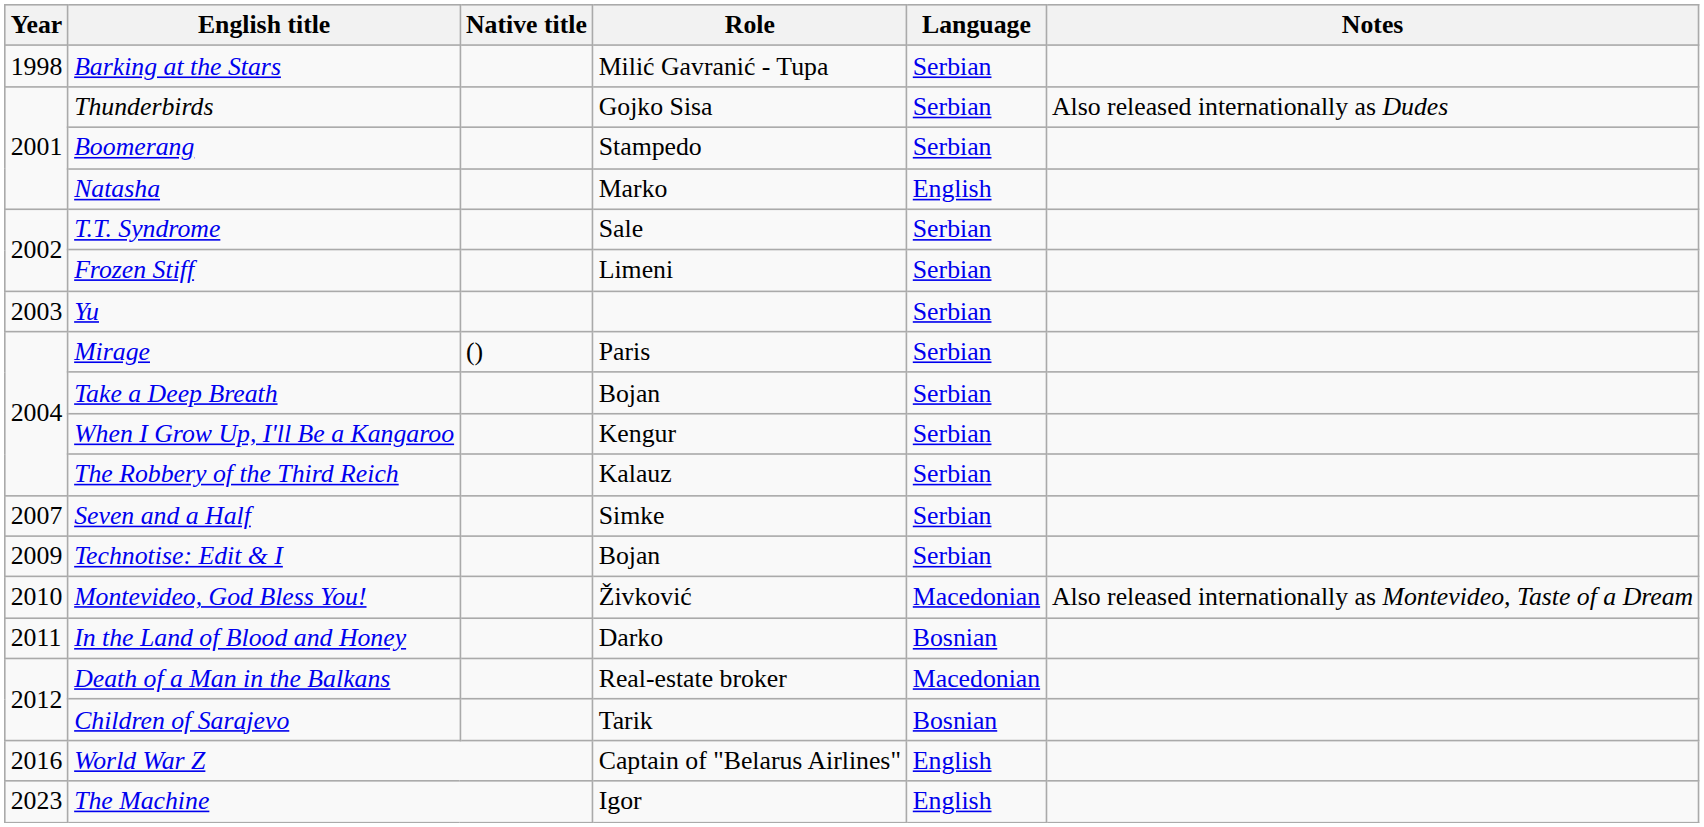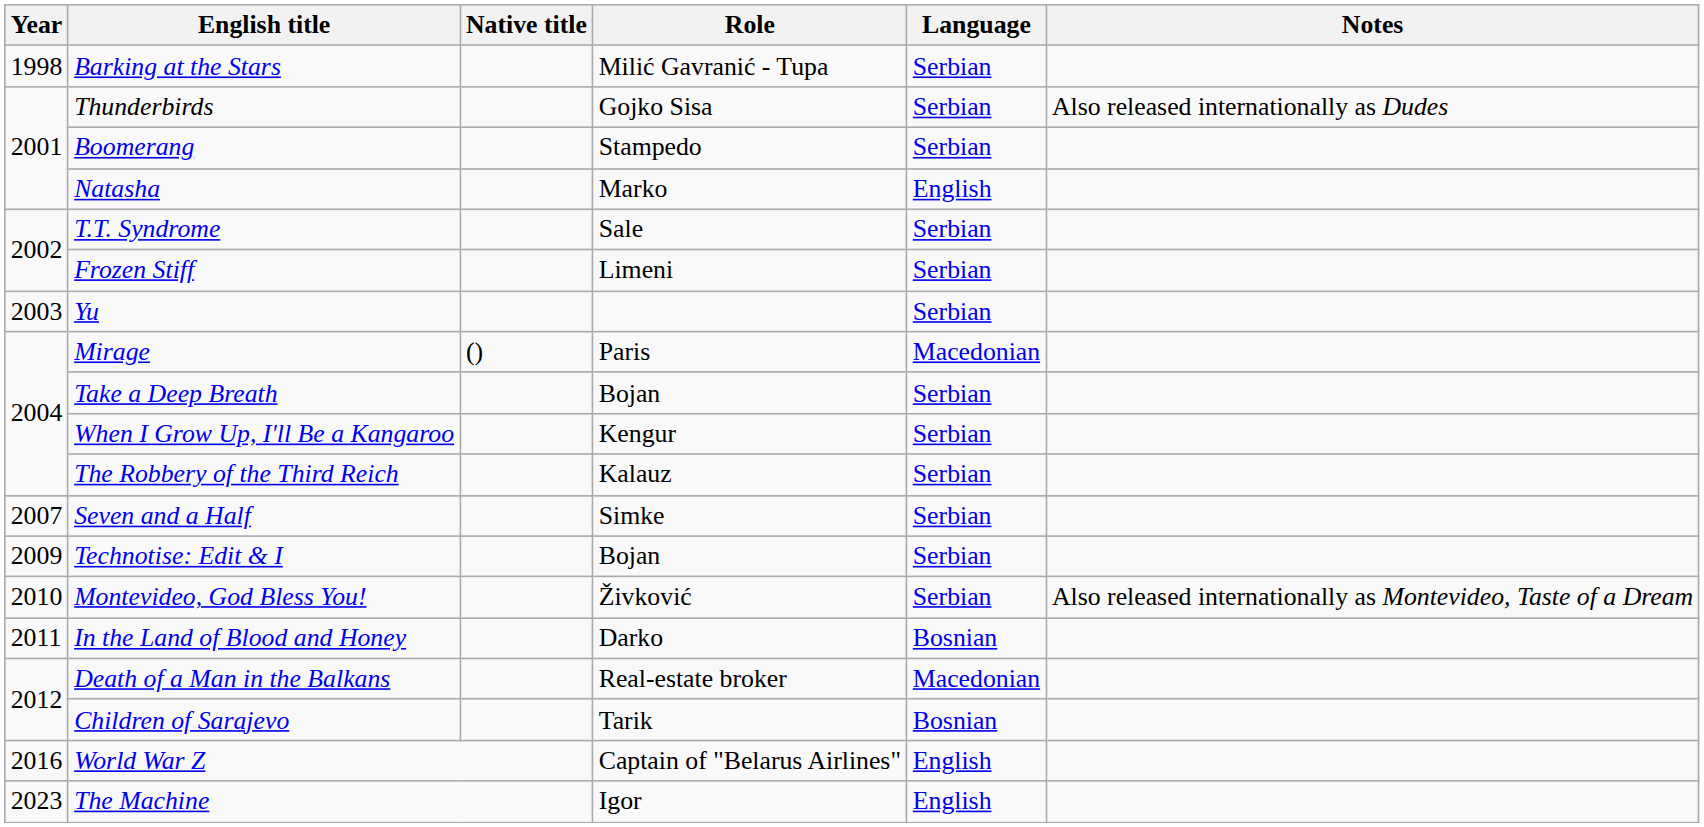 <table class="wikitable sortable">
 <tr>
 <th scope="col">Year</th>
 <th scope="col">English title</th>
 <th scope="col">Native title</th>
 <th scope="col">Role</th>
 <th scope="col">Language</th>
 <th scope="col" class="unsortable">Notes</th>
 </tr>
 <tr>
 <td>1998</td>
 <td><em><a href='#'>Barking at the Stars</a></em></td>
 <td><br></td>
 <td>Milić Gavranić - Tupa</td>
 <td><a href='#'>Serbian</a></td>
 <td></td>
 </tr>
 <tr>
 <td rowspan="3">2001</td>
 <td><em>Thunderbirds</em></td>
 <td><br></td>
 <td>Gojko Sisa</td>
 <td><a href='#'>Serbian</a></td>
 <td>Also released internationally as <em>Dudes</em></td>
 </tr>
 <tr>
 <td><em><a href='#'>Boomerang</a></em></td>
 <td><br></td>
 <td>Stampedo</td>
 <td><a href='#'>Serbian</a></td>
 <td></td>
 </tr>
 <tr>
 <td><em><a href='#'>Natasha</a></em></td>
 <td><br></td>
 <td>Marko</td>
 <td><a href='#'>English</a></td>
 <td></td>
 </tr>
 <tr>
 <td rowspan="2">2002</td>
 <td><em><a href='#'>T.T. Syndrome</a></em></td>
 <td><br></td>
 <td>Sale</td>
 <td><a href='#'>Serbian</a></td>
 <td></td>
 </tr>
 <tr>
 <td><em><a href='#'>Frozen Stiff</a></em></td>
 <td><br></td>
 <td>Limeni</td>
 <td><a href='#'>Serbian</a></td>
 <td></td>
 </tr>
 <tr>
 <td>2003</td>
 <td><em><a href='#'>Yu</a></em></td>
 <td></td>
 <td></td>
 <td><a href='#'>Serbian</a></td>
 <td></td>
 </tr>
 <tr>
 <td rowspan="4">2004</td>
 <td><em><a href='#'>Mirage</a></em></td>
 <td> ()</td>
 <td>Paris</td>
-<td><a href='#'>Serbian</a></td>
+<td><a href='#'>Macedonian</a></td>
 <td></td>
 </tr>
 <tr>
 <td><em><a href='#'>Take a Deep Breath</a></em></td>
 <td><br></td>
 <td>Bojan</td>
 <td><a href='#'>Serbian</a></td>
 <td></td>
 </tr>
 <tr>
 <td><em><a href='#'>When I Grow Up, I'll Be a Kangaroo</a></em></td>
 <td><br></td>
 <td>Kengur</td>
 <td><a href='#'>Serbian</a></td>
 <td></td>
 </tr>
 <tr>
 <td><em><a href='#'>The Robbery of the Third Reich</a></em></td>
 <td><br></td>
 <td>Kalauz</td>
 <td><a href='#'>Serbian</a></td>
 <td></td>
 </tr>
 <tr>
 <td>2007</td>
 <td><em><a href='#'>Seven and a Half</a></em></td>
 <td><br></td>
 <td>Simke</td>
 <td><a href='#'>Serbian</a></td>
 <td></td>
 </tr>
 <tr>
 <td>2009</td>
 <td><em><a href='#'>Technotise: Edit & I</a></em></td>
 <td><br></td>
 <td>Bojan</td>
 <td><a href='#'>Serbian</a></td>
 <td></td>
 </tr>
 <tr>
 <td>2010</td>
 <td><em><a href='#'>Montevideo, God Bless You!</a></em></td>
 <td><br></td>
 <td>Živković</td>
-<td><a href='#'>Macedonian</a></td>
+<td><a href='#'>Serbian</a></td>
 <td>Also released internationally as <em>Montevideo, Taste of a Dream</em></td>
 </tr>
 <tr>
 <td>2011</td>
 <td><em><a href='#'>In the Land of Blood and Honey</a></em></td>
 <td></td>
 <td>Darko</td>
 <td><a href='#'>Bosnian</a></td>
 <td></td>
 </tr>
 <tr>
 <td rowspan="2">2012</td>
 <td><em><a href='#'>Death of a Man in the Balkans</a></em></td>
 <td><br></td>
 <td>Real-estate broker</td>
 <td><a href='#'>Macedonian</a></td>
 <td></td>
 </tr>
 <tr>
 <td><em><a href='#'>Children of Sarajevo</a></em></td>
 <td></td>
 <td>Tarik</td>
 <td><a href='#'>Bosnian</a></td>
 <td></td>
 </tr>
 <tr>
 <td>2016</td>
 <td colspan="2"><em><a href='#'>World War Z</a></em></td>
 <td>Captain of "Belarus Airlines"</td>
 <td><a href='#'>English</a></td>
 <td></td>
 </tr>
 <tr>
 <td>2023</td>
 <td colspan="2"><em><a href='#'>The Machine</a></em></td>
 <td>Igor</td>
 <td><a href='#'>English</a></td>
 <td></td>
 </tr>
 </table>
